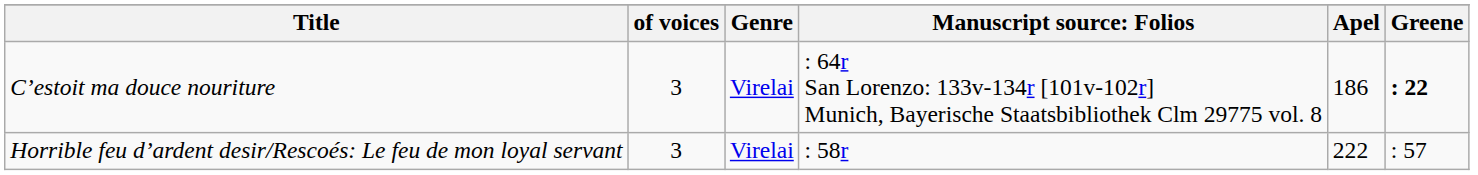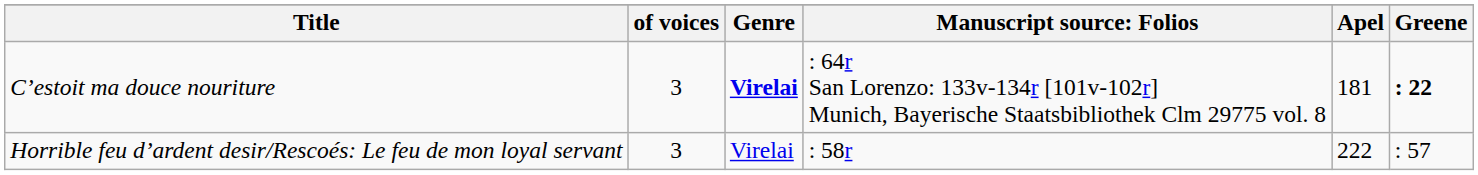 <table class = "wikitable sortable plainrowheaders">
 <tr>
 </tr>
 <tr>
 <th scope="col">Title</th>
 <th scope="col"> of voices</th>
 <th scope="col">Genre</th>
 <th scope="col">Manuscript source: Folios</th>
 <th scope="col">Apel</th>
 <th scope="col">Greene</th>
 </tr>
 <tr>
 <td><em>C’estoit ma douce nouriture</em></td>
 <td style="text-align: center;">3</td>
-<td><a href='#'>Virelai</a></td>
+<td><strong><a href='#'>Virelai</a></strong></td>
 <td>: 64<a href='#'>r</a><br>San Lorenzo: 133v-134<a href='#'>r</a> [101v-102<a href='#'>r</a>]<br>Munich, Bayerische Staatsbibliothek Clm 29775 vol. 8</td>
-<td> 186</td>
+<td> 181</td>
 <td><strong> : 22</strong></td>
 </tr>
 <tr>
 <td><em>Horrible feu d’ardent desir/Rescoés: Le feu de mon loyal servant</em></td>
 <td style="text-align: center;">3</td>
 <td><a href='#'>Virelai</a></td>
 <td>: 58<a href='#'>r</a></td>
 <td> 222</td>
 <td> : 57</td>
 </tr>
 </table>
